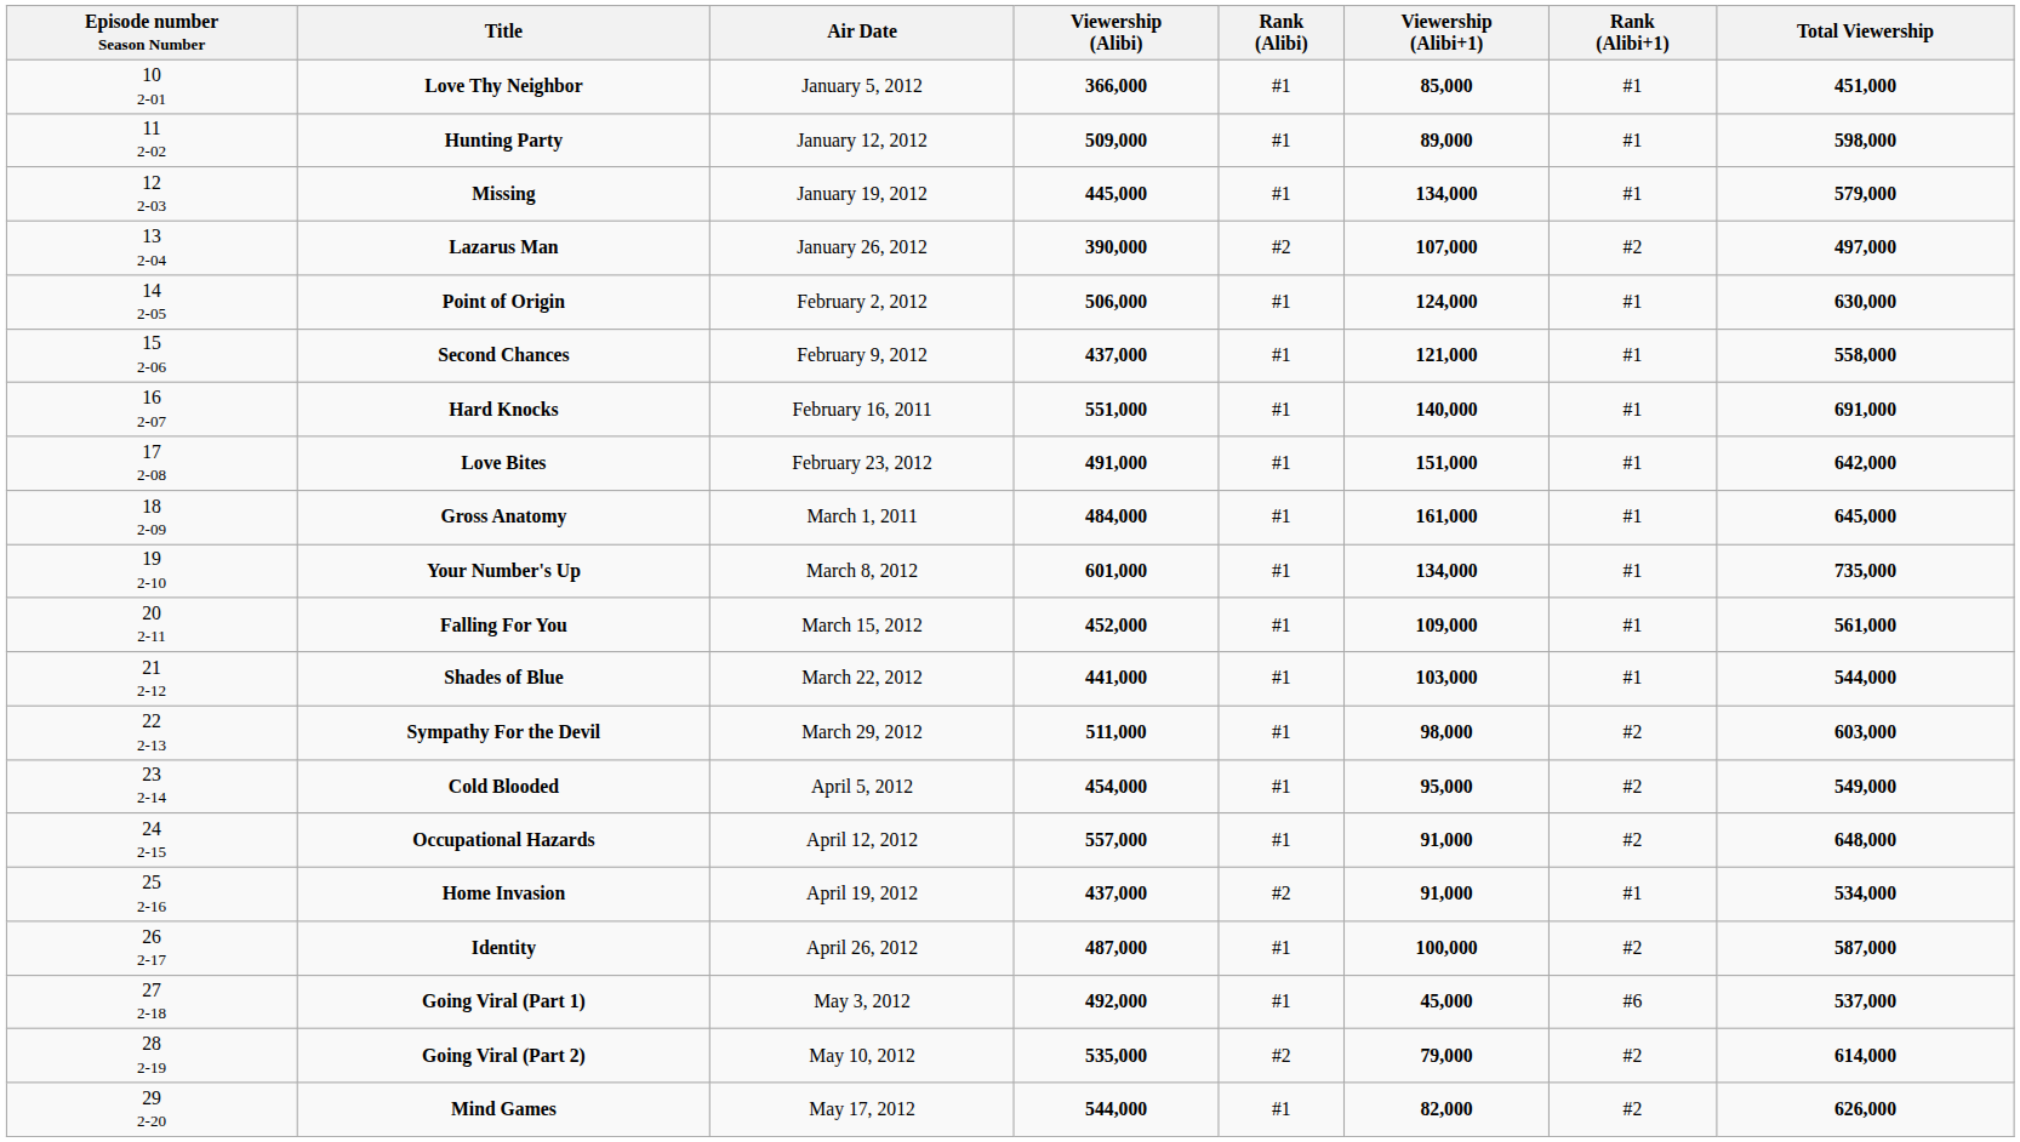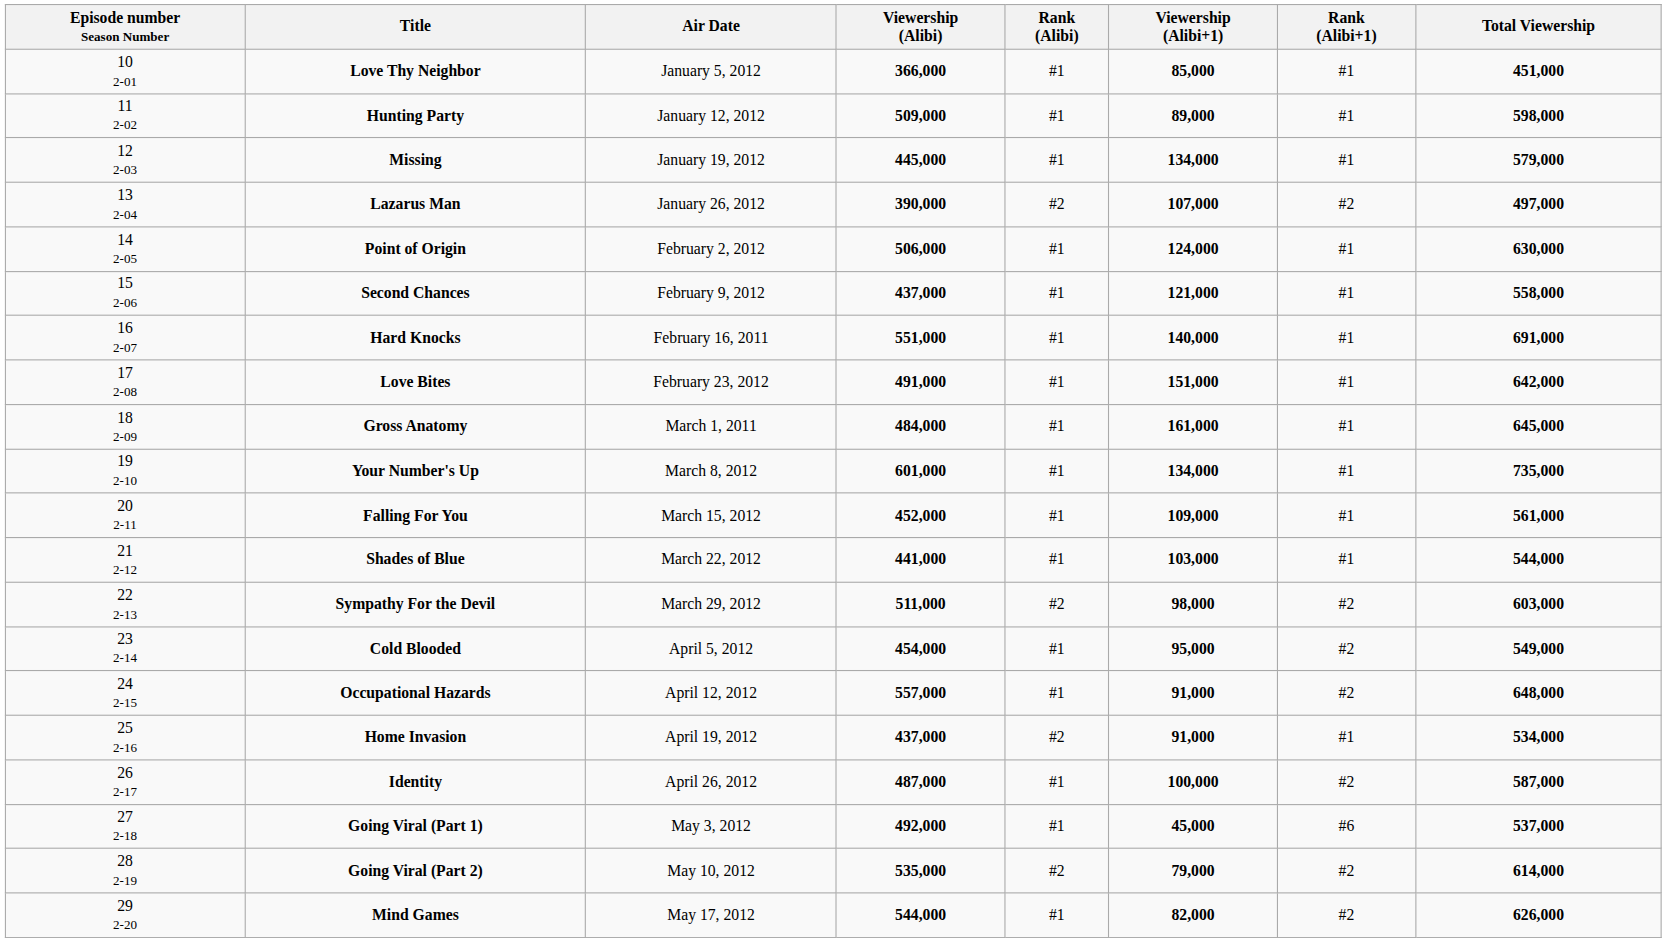 <table class="wikitable" style="font-size:90%; text-align:center; width: 96%; margin-left: auto; margin-right: auto;">
 <tr>
 <th>Episode number<br><small>Season Number</small></th>
 <th>Title</th>
 <th>Air Date</th>
 <th>Viewership <br>(Alibi)</th>
 <th>Rank <br>(Alibi)</th>
 <th>Viewership <br>(Alibi+1)</th>
 <th>Rank <br>(Alibi+1)</th>
 <th>Total Viewership</th>
 </tr>
 <tr>
 <td>10<br><small>2-01</small></td>
 <td><strong>Love Thy Neighbor</strong></td>
 <td>January 5, 2012</td>
 <td><strong>366,000</strong></td>
 <td>#1</td>
 <td><strong>85,000</strong></td>
 <td>#1</td>
 <td><strong>451,000</strong></td>
 </tr>
 <tr>
 <td>11<br><small>2-02</small></td>
 <td><strong>Hunting Party</strong></td>
 <td>January 12, 2012</td>
 <td><strong>509,000</strong></td>
 <td>#1</td>
 <td><strong>89,000</strong></td>
 <td>#1</td>
 <td><strong>598,000</strong></td>
 </tr>
 <tr>
 <td>12<br><small>2-03</small></td>
 <td><strong>Missing</strong></td>
 <td>January 19, 2012</td>
 <td><strong>445,000</strong></td>
 <td>#1</td>
 <td><strong>134,000</strong></td>
 <td>#1</td>
 <td><strong>579,000</strong></td>
 </tr>
 <tr>
 <td>13<br><small>2-04</small></td>
 <td><strong>Lazarus Man</strong></td>
 <td>January 26, 2012</td>
 <td><strong>390,000</strong></td>
 <td>#2</td>
 <td><strong>107,000</strong></td>
 <td>#2</td>
 <td><strong>497,000</strong></td>
 </tr>
 <tr>
 <td>14<br><small>2-05</small></td>
 <td><strong>Point of Origin</strong></td>
 <td>February 2, 2012</td>
 <td><strong>506,000</strong></td>
 <td>#1</td>
 <td><strong>124,000</strong></td>
 <td>#1</td>
 <td><strong>630,000</strong></td>
 </tr>
 <tr>
 <td>15<br><small>2-06</small></td>
 <td><strong>Second Chances</strong></td>
 <td>February 9, 2012</td>
 <td><strong>437,000</strong></td>
 <td>#1</td>
 <td><strong>121,000</strong></td>
 <td>#1</td>
 <td><strong>558,000</strong></td>
 </tr>
 <tr>
 <td>16<br><small>2-07</small></td>
 <td><strong>Hard Knocks</strong></td>
 <td>February 16, 2011</td>
 <td><strong>551,000</strong></td>
 <td>#1</td>
 <td><strong>140,000</strong></td>
 <td>#1</td>
 <td><strong>691,000</strong></td>
 </tr>
 <tr>
 <td>17<br><small>2-08</small></td>
 <td><strong>Love Bites</strong></td>
 <td>February 23, 2012</td>
 <td><strong>491,000</strong></td>
 <td>#1</td>
 <td><strong>151,000</strong></td>
 <td>#1</td>
 <td><strong>642,000</strong></td>
 </tr>
 <tr>
 <td>18<br><small>2-09</small></td>
 <td><strong>Gross Anatomy</strong></td>
 <td>March 1, 2011</td>
 <td><strong>484,000</strong></td>
 <td>#1</td>
 <td><strong>161,000</strong></td>
 <td>#1</td>
 <td><strong>645,000</strong></td>
 </tr>
 <tr>
 <td>19<br><small>2-10</small></td>
 <td><strong>Your Number's Up</strong></td>
 <td>March 8, 2012</td>
 <td><strong>601,000</strong></td>
 <td>#1</td>
 <td><strong>134,000</strong></td>
 <td>#1</td>
 <td><strong>735,000</strong></td>
 </tr>
 <tr>
 <td>20<br><small>2-11</small></td>
 <td><strong>Falling For You</strong></td>
 <td>March 15, 2012</td>
 <td><strong>452,000</strong></td>
 <td>#1</td>
 <td><strong>109,000</strong></td>
 <td>#1</td>
 <td><strong>561,000</strong></td>
 </tr>
 <tr>
 <td>21<br><small>2-12</small></td>
 <td><strong>Shades of Blue</strong></td>
 <td>March 22, 2012</td>
 <td><strong>441,000</strong></td>
 <td>#1</td>
 <td><strong>103,000</strong></td>
 <td>#1</td>
 <td><strong>544,000</strong></td>
 </tr>
 <tr>
 <td>22<br><small>2-13</small></td>
 <td><strong>Sympathy For the Devil</strong></td>
 <td>March 29, 2012</td>
 <td><strong>511,000</strong></td>
-<td>#1</td>
+<td>#2</td>
 <td><strong>98,000</strong></td>
 <td>#2</td>
 <td><strong>603,000</strong></td>
 </tr>
 <tr>
 <td>23<br><small>2-14</small></td>
 <td><strong>Cold Blooded</strong></td>
 <td>April 5, 2012</td>
 <td><strong>454,000</strong></td>
 <td>#1</td>
 <td><strong>95,000</strong></td>
 <td>#2</td>
 <td><strong>549,000</strong></td>
 </tr>
 <tr>
 <td>24<br><small>2-15</small></td>
 <td><strong>Occupational Hazards</strong></td>
 <td>April 12, 2012</td>
 <td><strong>557,000</strong></td>
 <td>#1</td>
 <td><strong>91,000</strong></td>
 <td>#2</td>
 <td><strong>648,000</strong></td>
 </tr>
 <tr>
 <td>25<br><small>2-16</small></td>
 <td><strong>Home Invasion</strong></td>
 <td>April 19, 2012</td>
 <td><strong>437,000</strong></td>
 <td>#2</td>
 <td><strong>91,000</strong></td>
 <td>#1</td>
 <td><strong>534,000</strong></td>
 </tr>
 <tr>
 <td>26<br><small>2-17</small></td>
 <td><strong>Identity</strong></td>
 <td>April 26, 2012</td>
 <td><strong>487,000</strong></td>
 <td>#1</td>
 <td><strong>100,000</strong></td>
 <td>#2</td>
 <td><strong>587,000</strong></td>
 </tr>
 <tr>
 <td>27<br><small>2-18</small></td>
 <td><strong>Going Viral (Part 1)</strong></td>
 <td>May 3, 2012</td>
 <td><strong>492,000</strong></td>
 <td>#1</td>
 <td><strong>45,000</strong></td>
 <td>#6</td>
 <td><strong>537,000</strong></td>
 </tr>
 <tr>
 <td>28<br><small>2-19</small></td>
 <td><strong>Going Viral (Part 2)</strong></td>
 <td>May 10, 2012</td>
 <td><strong>535,000</strong></td>
 <td>#2</td>
 <td><strong>79,000</strong></td>
 <td>#2</td>
 <td><strong>614,000</strong></td>
 </tr>
 <tr>
 <td>29<br><small>2-20</small></td>
 <td><strong>Mind Games</strong></td>
 <td>May 17, 2012</td>
 <td><strong>544,000</strong></td>
 <td>#1</td>
 <td><strong>82,000</strong></td>
 <td>#2</td>
 <td><strong>626,000</strong></td>
 </tr>
 </table>
